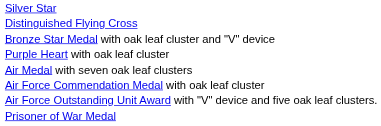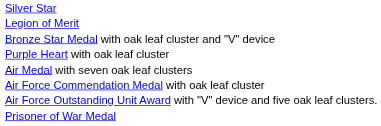 <table>
 <tr>
 <td></td>
 <td><a href='#'>Silver Star</a></td>
 </tr>
 <tr>
 <td></td>
-<td><a href='#'>Distinguished Flying Cross</a></td>
+<td><a href='#'>Legion of Merit</a></td>
 </tr>
 <tr>
 <td></td>
 <td><a href='#'>Bronze Star Medal</a> with oak leaf cluster and "V" device</td>
 </tr>
 <tr>
 <td></td>
 <td><a href='#'>Purple Heart</a> with oak leaf cluster</td>
 </tr>
 <tr>
 <td></td>
 <td><a href='#'>Air Medal</a> with seven oak leaf clusters</td>
 </tr>
 <tr>
 <td></td>
 <td><a href='#'>Air Force Commendation Medal</a> with oak leaf cluster</td>
 </tr>
 <tr>
 <td></td>
 <td><a href='#'>Air Force Outstanding Unit Award</a> with "V" device and five oak leaf clusters.</td>
 </tr>
 <tr>
 <td></td>
 <td><a href='#'>Prisoner of War Medal</a></td>
 </tr>
 <tr>
 </tr>
 </table>
